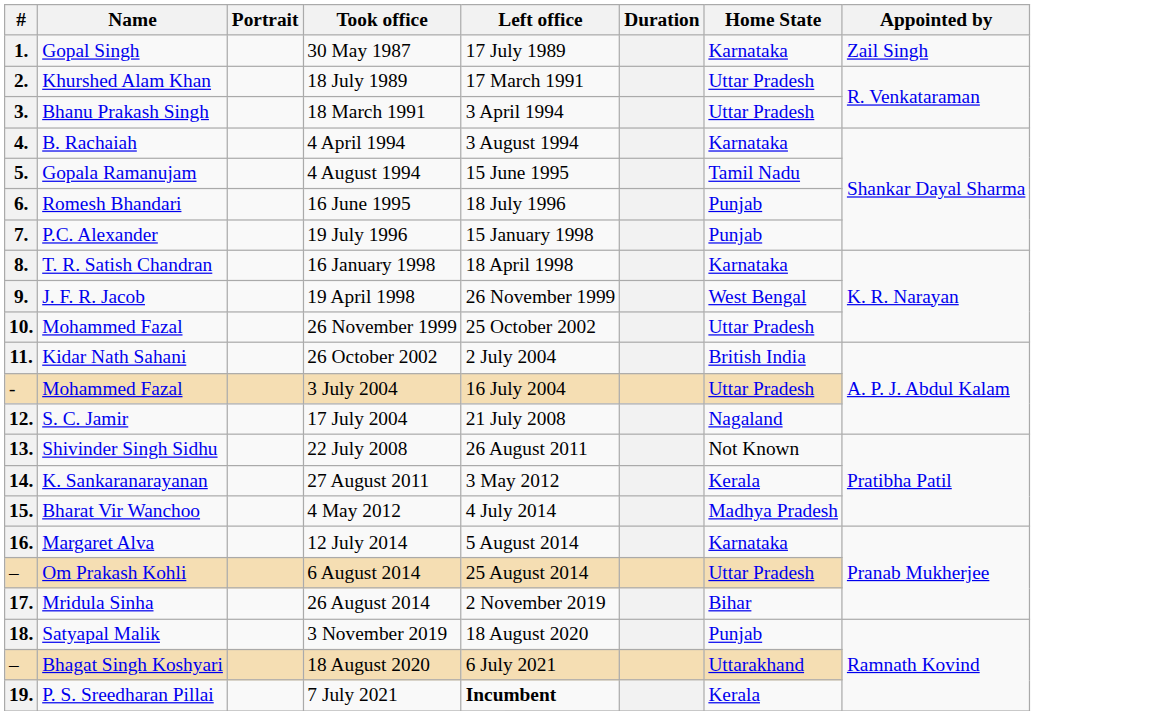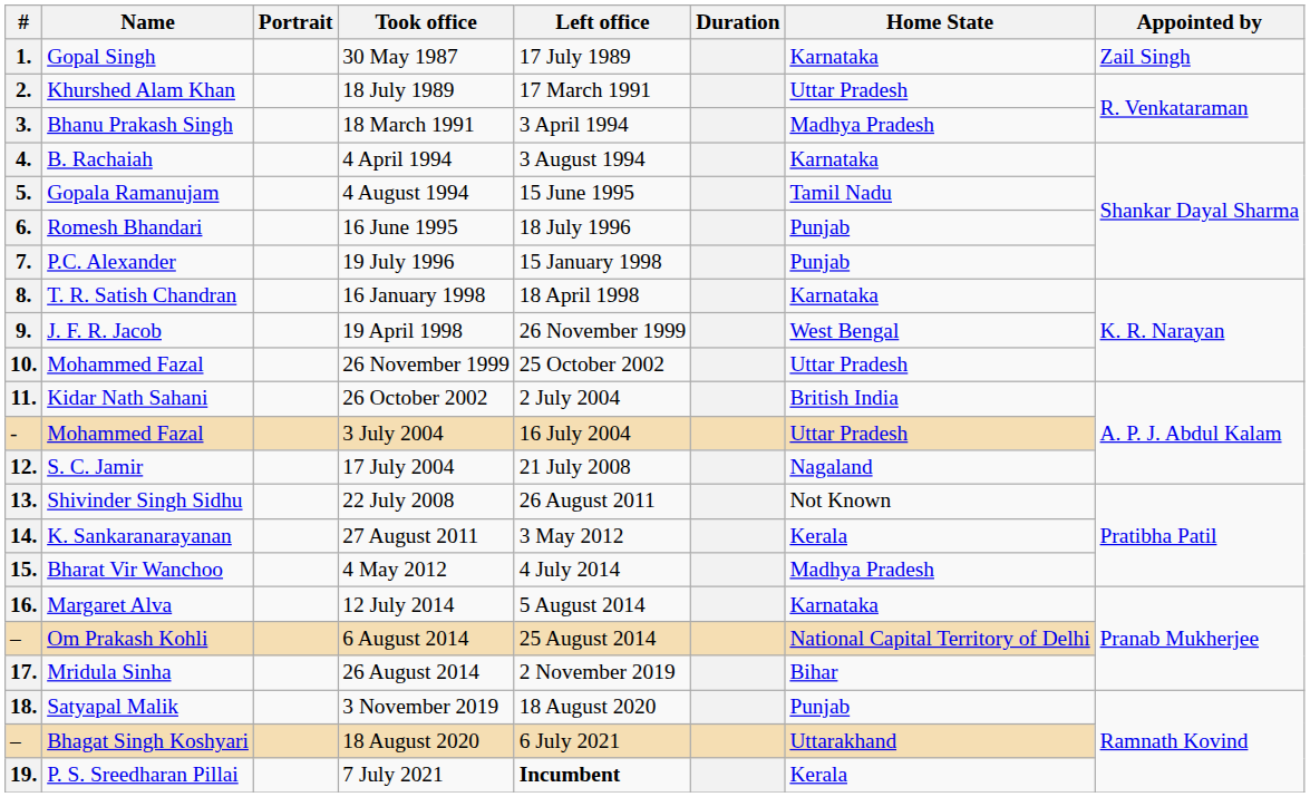 <table class="wikitable sortable">
 <tr>
 <th bgcolor="#cccccc"><strong>#</strong></th>
 <th bgcolor="#cccccc"><strong>Name</strong></th>
 <th><strong>Portrait</strong></th>
 <th bgcolor="#cccccc"><strong>Took office</strong></th>
 <th bgcolor="#cccccc"><strong>Left office</strong></th>
 <th bgcolor="#cccccc"><strong>Duration</strong></th>
 <th>Home State</th>
 <th>Appointed by</th>
 </tr>
 <tr>
 <th>1.</th>
 <td><a href='#'>Gopal Singh</a></td>
 <td></td>
 <td>30 May 1987</td>
 <td>17 July 1989</td>
 <th></th>
 <td><a href='#'>Karnataka</a></td>
 <td><a href='#'>Zail Singh</a></td>
 </tr>
 <tr>
 <th>2.</th>
 <td><a href='#'>Khurshed Alam Khan</a></td>
 <td></td>
 <td>18 July 1989</td>
 <td>17 March 1991</td>
 <th></th>
 <td><a href='#'>Uttar Pradesh</a></td>
 <td rowspan=2><a href='#'>R. Venkataraman</a></td>
 </tr>
 <tr>
 <th>3.</th>
 <td><a href='#'>Bhanu Prakash Singh</a></td>
 <td></td>
 <td>18 March 1991</td>
 <td>3 April 1994</td>
 <th></th>
-<td><a href='#'>Uttar Pradesh</a></td>
+<td><a href='#'>Madhya Pradesh</a></td>
 </tr>
 <tr>
 <th>4.</th>
 <td><a href='#'>B. Rachaiah</a></td>
 <td></td>
 <td>4 April 1994</td>
 <td>3 August 1994</td>
 <th></th>
 <td><a href='#'>Karnataka</a></td>
 <td rowspan=4><a href='#'>Shankar Dayal Sharma</a></td>
 </tr>
 <tr>
 <th>5.</th>
 <td><a href='#'>Gopala Ramanujam</a></td>
 <td></td>
 <td>4 August 1994</td>
 <td>15 June 1995</td>
 <th></th>
 <td><a href='#'>Tamil Nadu</a></td>
 </tr>
 <tr>
 <th>6.</th>
 <td><a href='#'>Romesh Bhandari</a></td>
 <td></td>
 <td>16 June 1995</td>
 <td>18 July 1996</td>
 <th></th>
 <td><a href='#'>Punjab</a></td>
 </tr>
 <tr>
 <th>7.</th>
 <td><a href='#'>P.C. Alexander</a></td>
 <td></td>
 <td>19 July 1996</td>
 <td>15 January 1998</td>
 <th></th>
 <td><a href='#'>Punjab</a></td>
 </tr>
 <tr>
 <th>8.</th>
 <td><a href='#'>T. R. Satish Chandran</a></td>
 <td></td>
 <td>16 January 1998</td>
 <td>18 April 1998</td>
 <th></th>
 <td><a href='#'>Karnataka</a></td>
 <td rowspan=3><a href='#'>K. R. Narayan</a></td>
 </tr>
 <tr>
 <th>9.</th>
 <td><a href='#'>J. F. R. Jacob</a></td>
 <td></td>
 <td>19 April 1998</td>
 <td>26 November 1999</td>
 <th></th>
 <td><a href='#'>West Bengal</a></td>
 </tr>
 <tr>
 <th>10.</th>
 <td><a href='#'>Mohammed Fazal</a></td>
 <td></td>
 <td>26 November 1999</td>
 <td>25 October 2002</td>
 <th></th>
 <td><a href='#'>Uttar Pradesh</a></td>
 </tr>
 <tr>
 <th>11.</th>
 <td><a href='#'>Kidar Nath Sahani</a></td>
 <td></td>
 <td>26 October 2002</td>
 <td>2 July 2004</td>
 <th></th>
 <td><a href='#'>British India</a></td>
 <td rowspan=3><a href='#'>A. P. J. Abdul Kalam</a></td>
 </tr>
 <tr>
 <td bgcolor=wheat>-</td>
 <td bgcolor=wheat><a href='#'>Mohammed Fazal</a></td>
 <td bgcolor=wheat></td>
 <td bgcolor=wheat>3 July 2004</td>
 <td bgcolor=wheat>16 July 2004</td>
 <td bgcolor=wheat></td>
 <td bgcolor=wheat><a href='#'>Uttar Pradesh</a></td>
 </tr>
 <tr>
 <th>12.</th>
 <td><a href='#'>S. C. Jamir</a></td>
 <td></td>
 <td>17 July 2004</td>
 <td>21 July 2008</td>
 <th></th>
 <td><a href='#'>Nagaland</a></td>
 </tr>
 <tr>
 <th>13.</th>
 <td><a href='#'>Shivinder Singh Sidhu</a></td>
 <td></td>
 <td>22 July 2008</td>
 <td>26 August 2011</td>
 <th></th>
 <td>Not Known</td>
 <td rowspan=3><a href='#'>Pratibha Patil</a></td>
 </tr>
 <tr>
 <th>14.</th>
 <td><a href='#'>K. Sankaranarayanan</a></td>
 <td></td>
 <td>27 August 2011</td>
 <td>3 May 2012</td>
 <th></th>
 <td><a href='#'>Kerala</a></td>
 </tr>
 <tr>
 <th>15.</th>
 <td><a href='#'>Bharat Vir Wanchoo</a></td>
 <td></td>
 <td>4 May 2012</td>
 <td>4 July 2014</td>
 <th></th>
 <td><a href='#'>Madhya Pradesh</a></td>
 </tr>
 <tr>
 <th>16.</th>
 <td><a href='#'>Margaret Alva</a></td>
 <td></td>
 <td>12 July 2014</td>
 <td>5 August 2014</td>
 <th></th>
 <td><a href='#'>Karnataka</a></td>
 <td rowspan=3><a href='#'>Pranab Mukherjee</a></td>
 </tr>
 <tr>
 <td bgcolor=wheat>–</td>
 <td bgcolor=wheat><a href='#'>Om Prakash Kohli</a></td>
 <td bgcolor=wheat></td>
 <td bgcolor=wheat>6 August 2014</td>
 <td bgcolor=wheat>25 August 2014</td>
 <td bgcolor=wheat></td>
-<td bgcolor=wheat><a href='#'>Uttar Pradesh</a></td>
+<td bgcolor=wheat><a href='#'>National Capital Territory of Delhi</a></td>
 </tr>
 <tr>
 <th>17.</th>
 <td><a href='#'>Mridula Sinha</a></td>
 <td></td>
 <td>26 August 2014</td>
 <td>2 November 2019</td>
 <th></th>
 <td><a href='#'>Bihar</a></td>
 </tr>
 <tr>
 <th>18.</th>
 <td><a href='#'>Satyapal Malik</a></td>
 <td></td>
 <td>3 November 2019</td>
 <td>18 August 2020</td>
 <th></th>
 <td><a href='#'>Punjab</a></td>
 <td rowspan=3><a href='#'>Ramnath Kovind</a></td>
 </tr>
 <tr>
 <td bgcolor=wheat>–</td>
 <td bgcolor=wheat><a href='#'>Bhagat Singh Koshyari</a></td>
 <td bgcolor=wheat></td>
 <td bgcolor=wheat>18 August 2020</td>
 <td bgcolor=wheat>6 July 2021</td>
 <td bgcolor=wheat></td>
 <td bgcolor=wheat><a href='#'>Uttarakhand</a></td>
 </tr>
 <tr>
 <th>19.</th>
 <td><a href='#'>P. S. Sreedharan Pillai</a></td>
 <td></td>
 <td>7 July 2021</td>
 <td><strong>Incumbent</strong></td>
 <th></th>
 <td><a href='#'>Kerala</a></td>
 </tr>
 <tr>
 </tr>
 </table>
